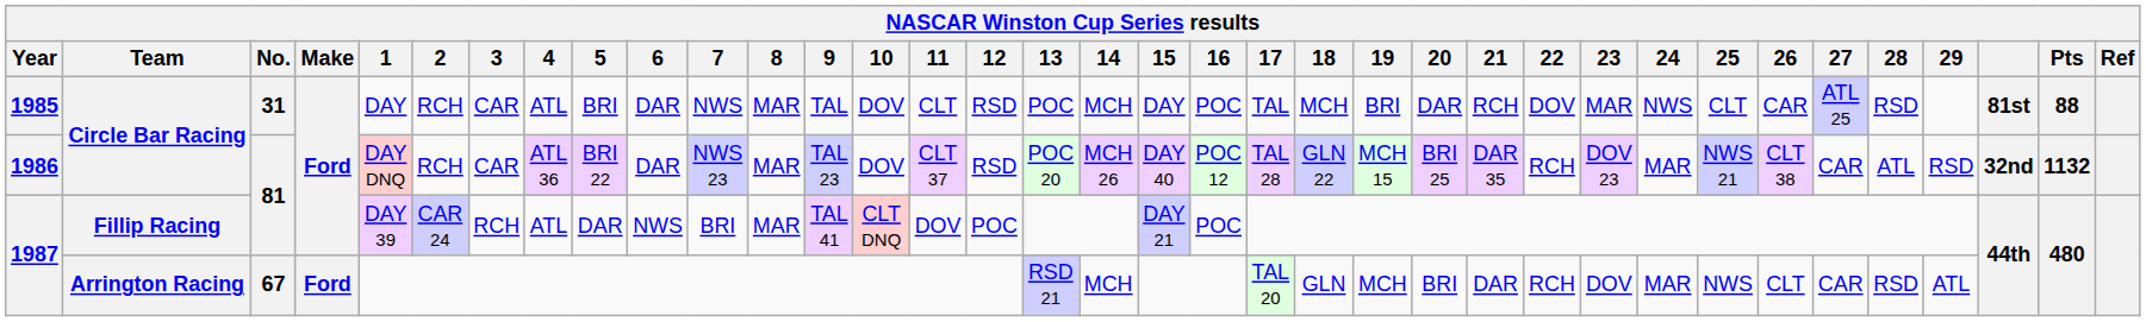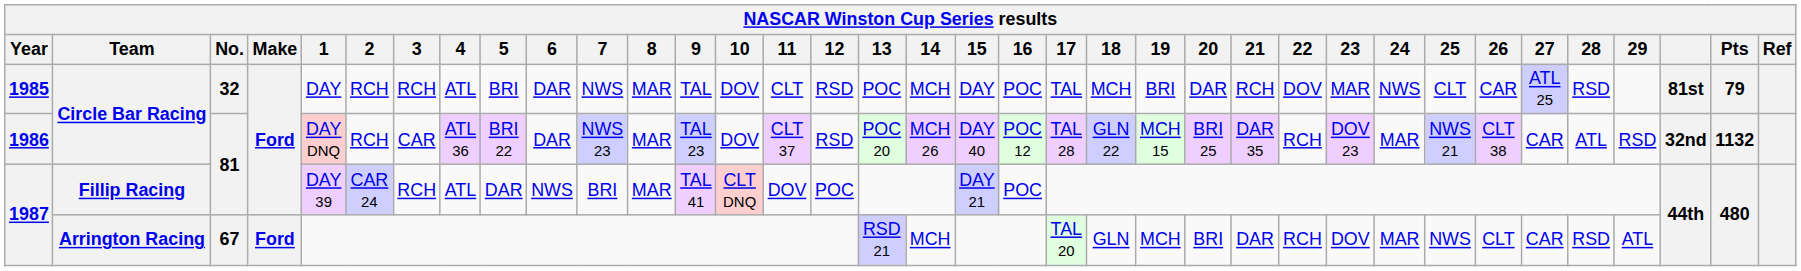 <table class="wikitable" style="text-align:center; font-size:75%">
 <tr>
 <th colspan=45><a href='#'>NASCAR Winston Cup Series</a> results</th>
 </tr>
 <tr>
 <th>Year</th>
 <th>Team</th>
 <th>No.</th>
 <th>Make</th>
 <th>1</th>
 <th>2</th>
 <th>3</th>
 <th>4</th>
 <th>5</th>
 <th>6</th>
 <th>7</th>
 <th>8</th>
 <th>9</th>
 <th>10</th>
 <th>11</th>
 <th>12</th>
 <th>13</th>
 <th>14</th>
 <th>15</th>
 <th>16</th>
 <th>17</th>
 <th>18</th>
 <th>19</th>
 <th>20</th>
 <th>21</th>
 <th>22</th>
 <th>23</th>
 <th>24</th>
 <th>25</th>
 <th>26</th>
 <th>27</th>
 <th>28</th>
 <th>29</th>
 <th></th>
 <th>Pts</th>
 <th>Ref</th>
 </tr>
 <tr>
 <th><a href='#'>1985</a></th>
 <th rowspan=2><a href='#'>Circle Bar Racing</a></th>
-<th>31</th>
+<th>32</th>
 <th rowspan=3><a href='#'>Ford</a></th>
 <td><a href='#'>DAY</a></td>
 <td><a href='#'>RCH</a></td>
-<td><a href='#'>CAR</a></td>
+<td><a href='#'>RCH</a></td>
 <td><a href='#'>ATL</a></td>
 <td><a href='#'>BRI</a></td>
 <td><a href='#'>DAR</a></td>
 <td><a href='#'>NWS</a></td>
 <td><a href='#'>MAR</a></td>
 <td><a href='#'>TAL</a></td>
 <td><a href='#'>DOV</a></td>
 <td><a href='#'>CLT</a></td>
 <td><a href='#'>RSD</a></td>
 <td><a href='#'>POC</a></td>
 <td><a href='#'>MCH</a></td>
 <td><a href='#'>DAY</a></td>
 <td><a href='#'>POC</a></td>
 <td><a href='#'>TAL</a></td>
 <td><a href='#'>MCH</a></td>
 <td><a href='#'>BRI</a></td>
 <td><a href='#'>DAR</a></td>
 <td><a href='#'>RCH</a></td>
 <td><a href='#'>DOV</a></td>
 <td><a href='#'>MAR</a></td>
 <td><a href='#'>NWS</a></td>
 <td><a href='#'>CLT</a></td>
 <td><a href='#'>CAR</a></td>
 <td style="background:#CFCFFF;"><a href='#'>ATL</a><br><small>25</small></td>
 <td><a href='#'>RSD</a></td>
 <td></td>
 <th>81st</th>
-<th>88</th>
+<th>79</th>
 <th></th>
 </tr>
 <tr>
 <th><a href='#'>1986</a></th>
 <th rowspan=2>81</th>
 <td style="background:#FFCFCF;"><a href='#'>DAY</a><br><small>DNQ</small></td>
 <td><a href='#'>RCH</a></td>
 <td><a href='#'>CAR</a></td>
 <td style="background:#EFCFFF;"><a href='#'>ATL</a><br><small>36</small></td>
 <td style="background:#EFCFFF;"><a href='#'>BRI</a><br><small>22</small></td>
 <td><a href='#'>DAR</a></td>
 <td style="background:#CFCFFF;"><a href='#'>NWS</a><br><small>23</small></td>
 <td><a href='#'>MAR</a></td>
 <td style="background:#CFCFFF;"><a href='#'>TAL</a><br><small>23</small></td>
 <td><a href='#'>DOV</a></td>
 <td style="background:#EFCFFF;"><a href='#'>CLT</a><br><small>37</small></td>
 <td><a href='#'>RSD</a></td>
 <td style="background:#DFFFDF;"><a href='#'>POC</a><br><small>20</small></td>
 <td style="background:#EFCFFF;"><a href='#'>MCH</a><br><small>26</small></td>
 <td style="background:#EFCFFF;"><a href='#'>DAY</a><br><small>40</small></td>
 <td style="background:#DFFFDF;"><a href='#'>POC</a><br><small>12</small></td>
 <td style="background:#EFCFFF;"><a href='#'>TAL</a><br><small>28</small></td>
 <td style="background:#CFCFFF;"><a href='#'>GLN</a><br><small>22</small></td>
 <td style="background:#DFFFDF;"><a href='#'>MCH</a><br><small>15</small></td>
 <td style="background:#EFCFFF;"><a href='#'>BRI</a><br><small>25</small></td>
 <td style="background:#EFCFFF;"><a href='#'>DAR</a><br><small>35</small></td>
 <td><a href='#'>RCH</a></td>
 <td style="background:#EFCFFF;"><a href='#'>DOV</a><br><small>23</small></td>
 <td><a href='#'>MAR</a></td>
 <td style="background:#CFCFFF;"><a href='#'>NWS</a><br><small>21</small></td>
 <td style="background:#EFCFFF;"><a href='#'>CLT</a><br><small>38</small></td>
 <td><a href='#'>CAR</a></td>
 <td><a href='#'>ATL</a></td>
 <td><a href='#'>RSD</a></td>
 <th>32nd</th>
 <th>1132</th>
 <th></th>
 </tr>
 <tr>
 <th rowspan=2><a href='#'>1987</a></th>
 <th><a href='#'>Fillip Racing</a></th>
 <td style="background:#EFCFFF;"><a href='#'>DAY</a><br><small>39</small></td>
 <td style="background:#CFCFFF;"><a href='#'>CAR</a><br><small>24</small></td>
 <td><a href='#'>RCH</a></td>
 <td><a href='#'>ATL</a></td>
 <td><a href='#'>DAR</a></td>
 <td><a href='#'>NWS</a></td>
 <td><a href='#'>BRI</a></td>
 <td><a href='#'>MAR</a></td>
 <td style="background:#EFCFFF;"><a href='#'>TAL</a><br><small>41</small></td>
 <td style="background:#FFCFCF;"><a href='#'>CLT</a><br><small>DNQ</small></td>
 <td><a href='#'>DOV</a></td>
 <td><a href='#'>POC</a></td>
 <td colspan=2></td>
 <td style="background:#CFCFFF;"><a href='#'>DAY</a><br><small>21</small></td>
 <td><a href='#'>POC</a></td>
 <td colspan=13></td>
 <th rowspan=2>44th</th>
 <th rowspan=2>480</th>
 <th rowspan=2></th>
 </tr>
 <tr>
 <th><a href='#'>Arrington Racing</a></th>
 <th>67</th>
 <th><a href='#'>Ford</a></th>
 <td colspan=12></td>
 <td style="background:#CFCFFF;"><a href='#'>RSD</a><br><small>21</small></td>
 <td><a href='#'>MCH</a></td>
 <td colspan=2></td>
 <td style="background:#DFFFDF;"><a href='#'>TAL</a><br><small>20</small></td>
 <td><a href='#'>GLN</a></td>
 <td><a href='#'>MCH</a></td>
 <td><a href='#'>BRI</a></td>
 <td><a href='#'>DAR</a></td>
 <td><a href='#'>RCH</a></td>
 <td><a href='#'>DOV</a></td>
 <td><a href='#'>MAR</a></td>
 <td><a href='#'>NWS</a></td>
 <td><a href='#'>CLT</a></td>
 <td><a href='#'>CAR</a></td>
 <td><a href='#'>RSD</a></td>
 <td><a href='#'>ATL</a></td>
 </tr>
 </table>
